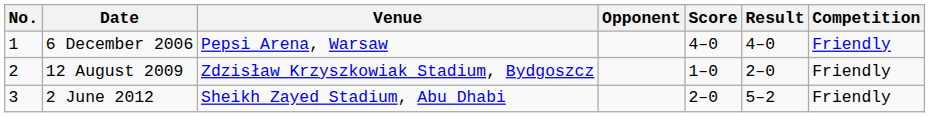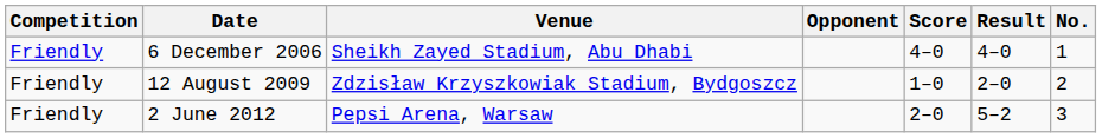 <table class="wikitable sortable">
 <tr>
-<th>No.</th>
+<th>Competition</th>
 <th>Date</th>
 <th>Venue</th>
 <th>Opponent</th>
 <th>Score</th>
 <th>Result</th>
-<th>Competition</th>
+<th>No.</th>
 </tr>
 <tr>
-<td>1</td>
+<td><a href='#'>Friendly</a></td>
 <td>6 December 2006</td>
-<td><a href='#'>Pepsi Arena</a>, <a href='#'>Warsaw</a></td>
+<td><a href='#'>Sheikh Zayed Stadium</a>, <a href='#'>Abu Dhabi</a></td>
 <td></td>
 <td>4–0</td>
 <td>4–0</td>
-<td><a href='#'>Friendly</a></td>
+<td>1</td>
 </tr>
 <tr>
-<td>2</td>
+<td>Friendly</td>
 <td>12 August 2009</td>
 <td><a href='#'>Zdzisław Krzyszkowiak Stadium</a>, <a href='#'>Bydgoszcz</a></td>
 <td></td>
 <td>1–0</td>
 <td>2–0</td>
-<td>Friendly</td>
+<td>2</td>
 </tr>
 <tr>
-<td>3</td>
+<td>Friendly</td>
 <td>2 June 2012</td>
-<td><a href='#'>Sheikh Zayed Stadium</a>, <a href='#'>Abu Dhabi</a></td>
+<td><a href='#'>Pepsi Arena</a>, <a href='#'>Warsaw</a></td>
 <td></td>
 <td>2–0</td>
 <td>5–2</td>
-<td>Friendly</td>
+<td>3</td>
 </tr>
 </table>
